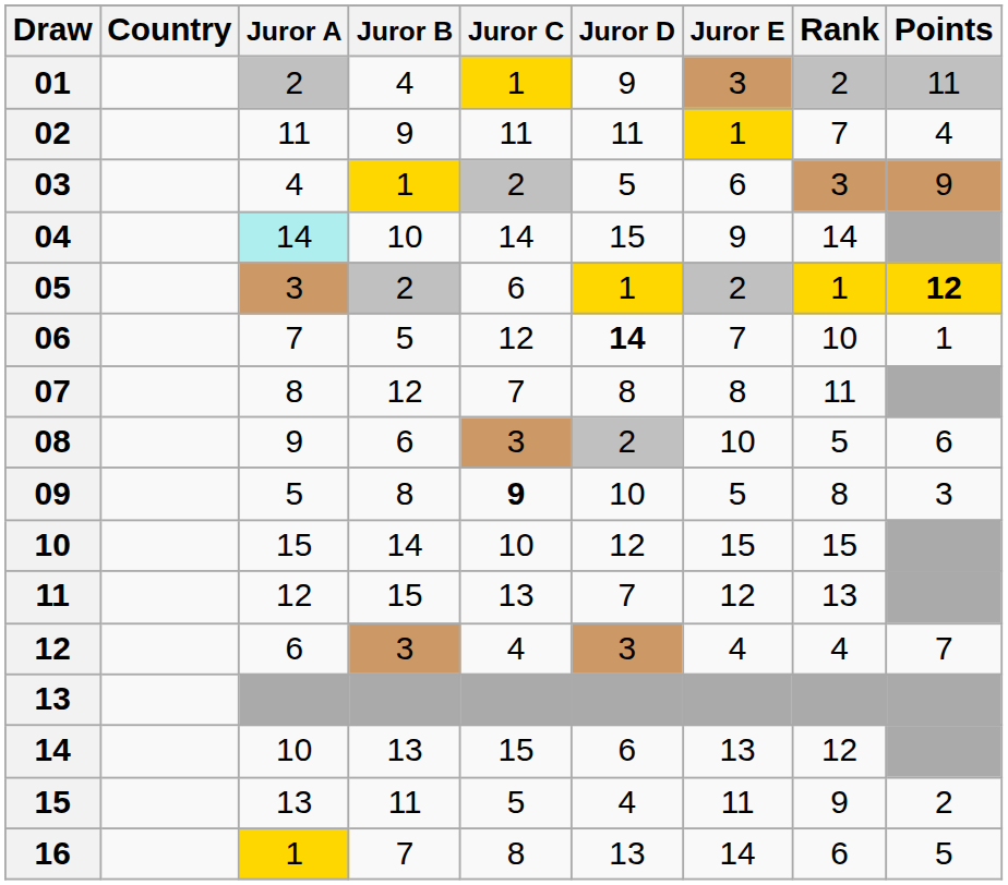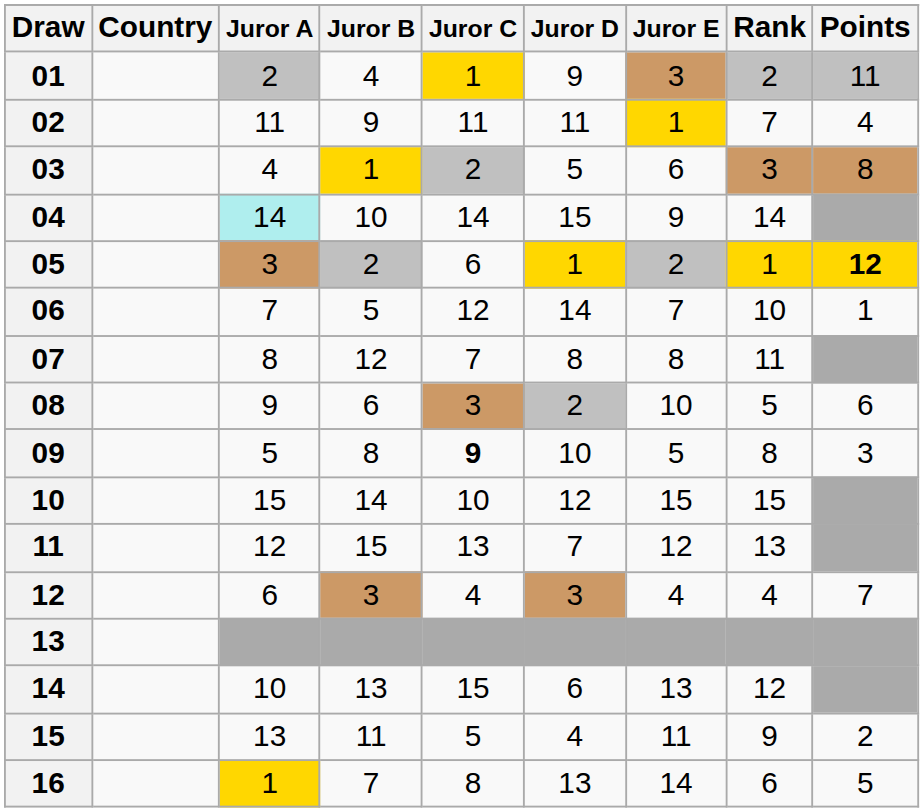 <table class="sortable wikitable collapsible plainrowheaders" style="text-align:center;">
 <tr>
 </tr>
 <tr>
 <th scope="col">Draw</th>
 <th scope="col">Country</th>
 <th scope="col"><small>Juror A</small></th>
 <th scope="col"><small>Juror B</small></th>
 <th scope="col"><small>Juror C</small></th>
 <th scope="col"><small>Juror D</small></th>
 <th scope="col"><small>Juror E</small></th>
 <th scope="col">Rank</th>
 <th scope="col">Points</th>
 </tr>
 <tr>
 <th scope="row" style="text-align:center;">01</th>
 <td style="text-align:left;"></td>
 <td style="background:silver;">2</td>
 <td>4</td>
 <td style="background:gold;">1</td>
 <td>9</td>
 <td style="background:#CC9966;">3</td>
 <td style="background:silver;">2</td>
 <td style="background:silver;">11</td>
 </tr>
 <tr>
 <th scope="row" style="text-align:center;">02</th>
 <td style="text-align:left;"></td>
 <td>11</td>
 <td>9</td>
 <td>11</td>
 <td>11</td>
 <td style="background:gold;">1</td>
 <td>7</td>
 <td>4</td>
 </tr>
 <tr>
 <th scope="row" style="text-align:center;">03</th>
 <td style="text-align:left;"></td>
 <td>4</td>
 <td style="background:gold;">1</td>
 <td style="background:silver;">2</td>
 <td>5</td>
 <td>6</td>
 <td style="background:#CC9966;">3</td>
-<td style="background:#CC9966;">9</td>
+<td style="background:#CC9966;">8</td>
 </tr>
 <tr>
 <th scope="row" style="text-align:center;">04</th>
 <td style="text-align:left;"></td>
 <td style="background: paleturquoise;">14</td>
 <td>10</td>
 <td>14</td>
 <td>15</td>
 <td>9</td>
 <td>14</td>
 <td style="background:#AAAAAA;"></td>
 </tr>
 <tr>
 <th scope="row" style="text-align:center;">05</th>
 <td style="text-align:left;"></td>
 <td style="background:#CC9966;">3</td>
 <td style="background:silver;">2</td>
 <td>6</td>
 <td style="background:gold;">1</td>
 <td style="background:silver;">2</td>
 <td style="background:gold;">1</td>
 <td style="background:gold;"><strong>12</strong></td>
 </tr>
 <tr>
 <th scope="row" style="text-align:center;">06</th>
 <td style="text-align:left;"></td>
 <td>7</td>
 <td>5</td>
 <td>12</td>
-<td><strong>14</strong></td>
+<td>14</td>
 <td>7</td>
 <td>10</td>
 <td>1</td>
 </tr>
 <tr>
 <th scope="row" style="text-align:center;">07</th>
 <td style="text-align:left;"></td>
 <td>8</td>
 <td>12</td>
 <td>7</td>
 <td>8</td>
 <td>8</td>
 <td>11</td>
 <td style="background:#AAAAAA;"></td>
 </tr>
 <tr>
 <th scope="row" style="text-align:center;">08</th>
 <td style="text-align:left;"></td>
 <td>9</td>
 <td>6</td>
 <td style="background:#CC9966;">3</td>
 <td style="background:silver;">2</td>
 <td>10</td>
 <td>5</td>
 <td>6</td>
 </tr>
 <tr>
 <th scope="row" style="text-align:center;">09</th>
 <td style="text-align:left;"></td>
 <td>5</td>
 <td>8</td>
 <td><strong>9</strong></td>
 <td>10</td>
 <td>5</td>
 <td>8</td>
 <td>3</td>
 </tr>
 <tr>
 <th scope="row" style="text-align:center;">10</th>
 <td style="text-align:left;"></td>
 <td>15</td>
 <td>14</td>
 <td>10</td>
 <td>12</td>
 <td>15</td>
 <td>15</td>
 <td style="background:#AAAAAA;"></td>
 </tr>
 <tr>
 <th scope="row" style="text-align:center;">11</th>
 <td style="text-align:left;"></td>
 <td>12</td>
 <td>15</td>
 <td>13</td>
 <td>7</td>
 <td>12</td>
 <td>13</td>
 <td style="background:#AAAAAA;"></td>
 </tr>
 <tr>
 <th scope="row" style="text-align:center;">12</th>
 <td style="text-align:left;"></td>
 <td>6</td>
 <td style="background:#CC9966;">3</td>
 <td>4</td>
 <td style="background:#CC9966;">3</td>
 <td>4</td>
 <td>4</td>
 <td>7</td>
 </tr>
 <tr class="sortbottom">
 <th scope="row" style="text-align:center;">13</th>
 <td style="text-align:left;"></td>
 <td style="background:#AAAAAA;"></td>
 <td style="background:#AAAAAA;"></td>
 <td style="background:#AAAAAA;"></td>
 <td style="background:#AAAAAA;"></td>
 <td style="background:#AAAAAA;"></td>
 <td style="background:#AAAAAA;"></td>
 <td style="background:#AAAAAA;"></td>
 </tr>
 <tr>
 <th scope="row" style="text-align:center;">14</th>
 <td style="text-align:left;"></td>
 <td>10</td>
 <td>13</td>
 <td>15</td>
 <td>6</td>
 <td>13</td>
 <td>12</td>
 <td style="background:#AAAAAA;"></td>
 </tr>
 <tr>
 <th scope="row" style="text-align:center;">15</th>
 <td style="text-align:left;"></td>
 <td>13</td>
 <td>11</td>
 <td>5</td>
 <td>4</td>
 <td>11</td>
 <td>9</td>
 <td>2</td>
 </tr>
 <tr>
 <th scope="row" style="text-align:center;">16</th>
 <td style="text-align:left;"></td>
 <td style="background:gold;">1</td>
 <td>7</td>
 <td>8</td>
 <td>13</td>
 <td>14</td>
 <td>6</td>
 <td>5</td>
 </tr>
 </table>
